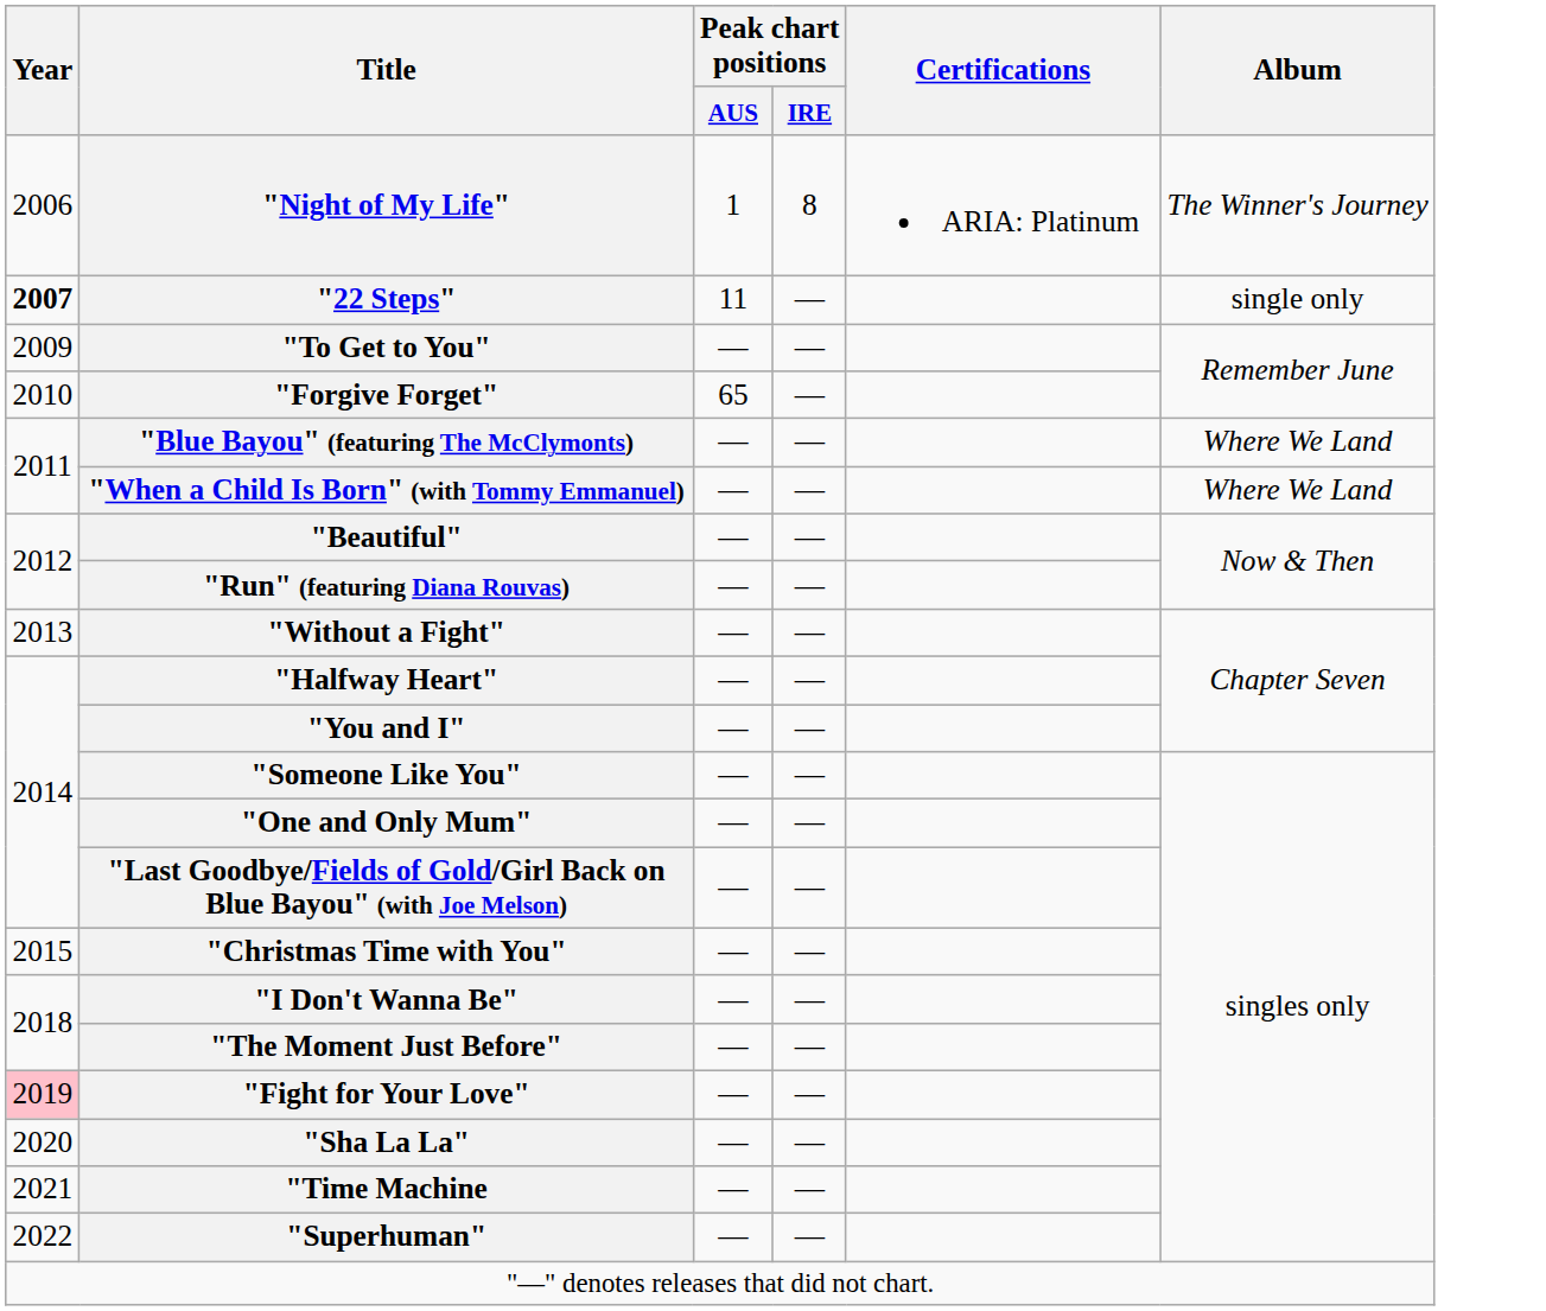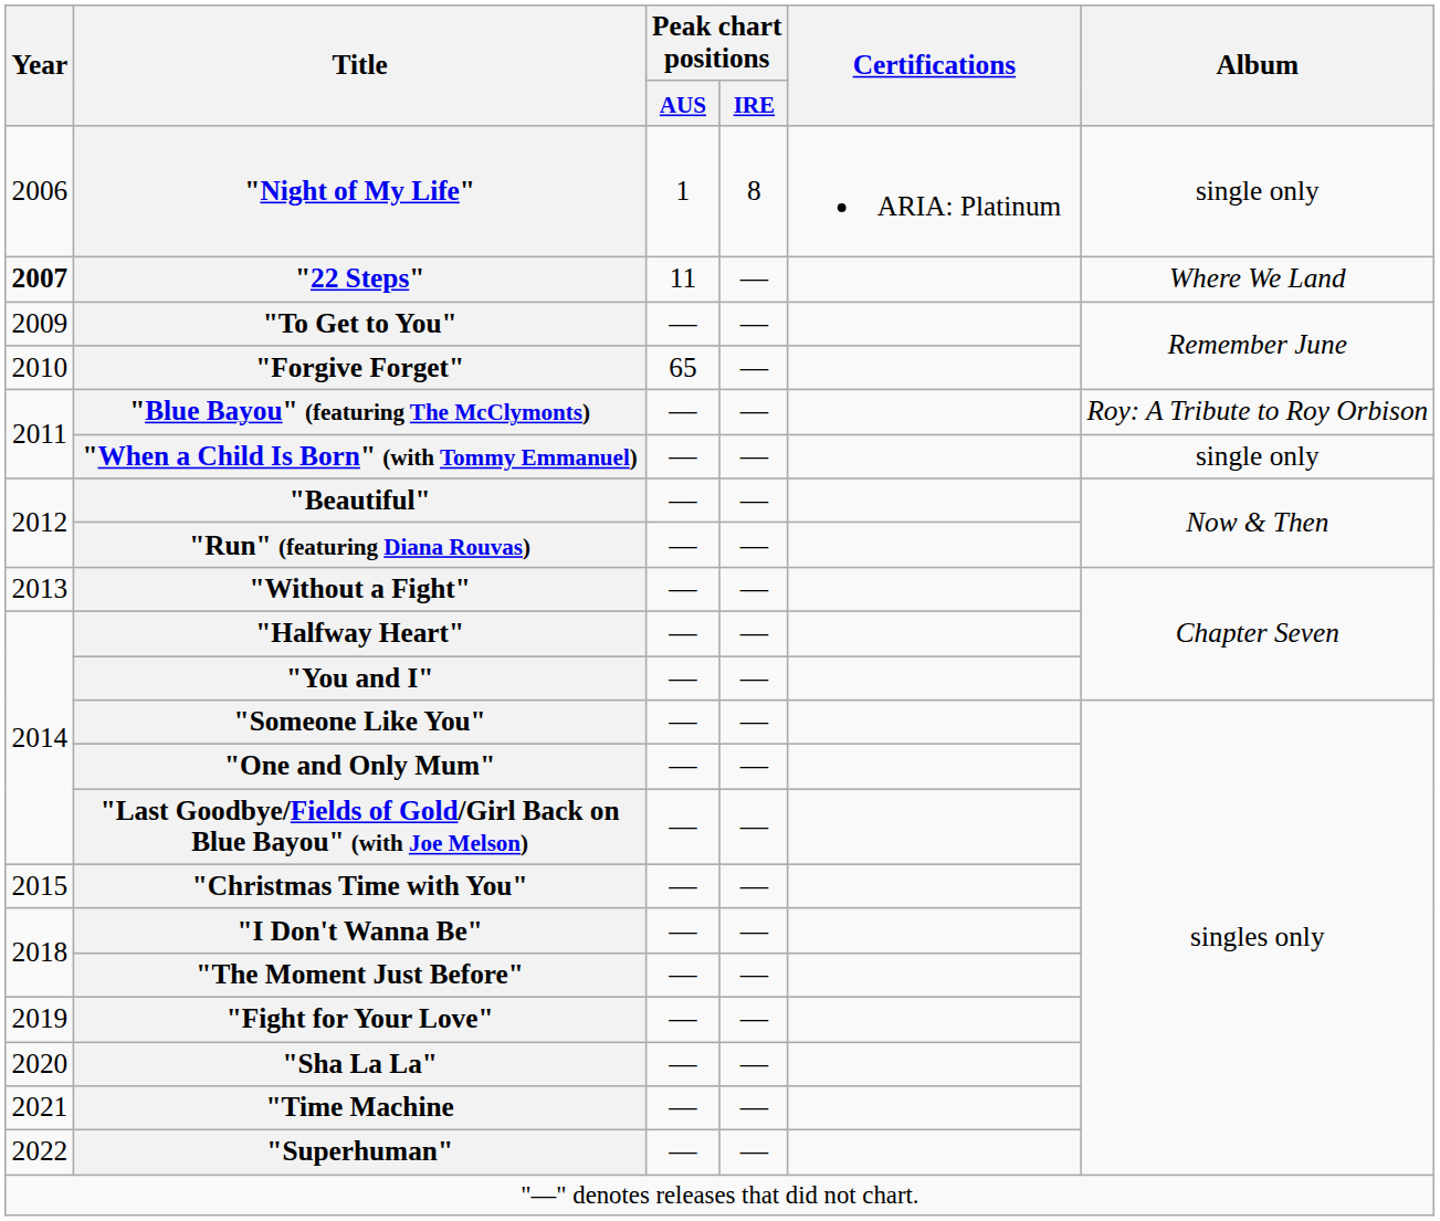 <table class="wikitable plainrowheaders" style="text-align:center;" border="1">
 <tr>
 <th scope="col" rowspan="2">Year</th>
 <th scope="col" rowspan="2" style="width:20em;">Title</th>
 <th scope="col" colspan="2">Peak chart<br>positions</th>
 <th scope="col" rowspan="2" style="width:10em;"><a href='#'>Certifications</a></th>
 <th scope="col" rowspan="2">Album</th>
 </tr>
 <tr>
 <th scope="col" style="text-align:center;"><small><a href='#'>AUS</a></small><br></th>
 <th scope="col" style="text-align:center;"><small><a href='#'>IRE</a></small><br></th>
 </tr>
 <tr>
 <td>2006</td>
 <th scope="row">"<a href='#'>Night of My Life</a>"</th>
 <td style="text-align:center;">1</td>
 <td style="text-align:center;">8</td>
 <td><br><ul><li>ARIA: Platinum</li></ul></td>
-<td><em>The Winner's Journey</em></td>
+<td>single only</td>
 </tr>
 <tr>
 <td><strong>2007</strong></td>
 <th scope="row">"<a href='#'>22 Steps</a>"</th>
 <td style="text-align:center;">11</td>
 <td style="text-align:center;">—</td>
 <td></td>
-<td>single only</td>
+<td><em>Where We Land</em></td>
 </tr>
 <tr>
 <td>2009</td>
 <th scope="row">"To Get to You"</th>
 <td style="text-align:center;">—</td>
 <td style="text-align:center;">—</td>
 <td></td>
 <td rowspan="2"><em>Remember June</em></td>
 </tr>
 <tr>
 <td>2010</td>
 <th scope="row">"Forgive Forget"</th>
 <td style="text-align:center;">65</td>
 <td style="text-align:center;">—</td>
 <td></td>
 </tr>
 <tr>
 <td rowspan="2">2011</td>
 <th scope="row">"<a href='#'>Blue Bayou</a>" <small>(featuring <a href='#'>The McClymonts</a>)</small></th>
 <td style="text-align:center;">—</td>
 <td style="text-align:center;">—</td>
 <td></td>
-<td><em>Where We Land</em></td>
+<td><em>Roy: A Tribute to Roy Orbison</em></td>
 </tr>
 <tr>
 <th scope="row">"<a href='#'>When a Child Is Born</a>" <small>(with <a href='#'>Tommy Emmanuel</a>)</small></th>
 <td style="text-align:center;">—</td>
 <td style="text-align:center;">—</td>
 <td></td>
-<td><em>Where We Land</em></td>
+<td>single only</td>
 </tr>
 <tr>
 <td rowspan="2">2012</td>
 <th scope="row">"Beautiful"</th>
 <td style="text-align:center;">—</td>
 <td style="text-align:center;">—</td>
 <td></td>
 <td rowspan="2"><em>Now & Then</em></td>
 </tr>
 <tr>
 <th scope="row">"Run" <small>(featuring <a href='#'>Diana Rouvas</a>)</small></th>
 <td style="text-align:center;">—</td>
 <td style="text-align:center;">—</td>
 <td></td>
 </tr>
 <tr>
 <td>2013</td>
 <th scope="row">"Without a Fight"</th>
 <td style="text-align:center;">—</td>
 <td style="text-align:center;">—</td>
 <td></td>
 <td rowspan="3"><em>Chapter Seven</em></td>
 </tr>
 <tr>
 <td rowspan="5 ">2014</td>
 <th scope="row">"Halfway Heart"</th>
 <td style="text-align:center;">—</td>
 <td style="text-align:center;">—</td>
 <td></td>
 </tr>
 <tr>
 <th scope="row">"You and I"</th>
 <td style="text-align:center;">—</td>
 <td style="text-align:center;">—</td>
 <td></td>
 </tr>
 <tr>
 <th scope="row">"Someone Like You"</th>
 <td style="text-align:center;">—</td>
 <td style="text-align:center;">—</td>
 <td></td>
 <td rowspan="10">singles only</td>
 </tr>
 <tr>
 <th scope="row">"One and Only Mum"</th>
 <td style="text-align:center;">—</td>
 <td style="text-align:center;">—</td>
 <td></td>
 </tr>
 <tr>
 <th scope="row">"Last Goodbye/<a href='#'>Fields of Gold</a>/Girl Back on Blue Bayou" <small>(with <a href='#'>Joe Melson</a>)</small></th>
 <td style="text-align:center;">—</td>
 <td style="text-align:center;">—</td>
 <td></td>
 </tr>
 <tr>
 <td>2015</td>
 <th scope="row">"Christmas Time with You"</th>
 <td style="text-align:center;">—</td>
 <td style="text-align:center;">—</td>
 <td></td>
 </tr>
 <tr>
 <td rowspan="2">2018</td>
 <th scope="row">"I Don't Wanna Be"</th>
 <td style="text-align:center;">—</td>
 <td style="text-align:center;">—</td>
 <td></td>
 </tr>
 <tr>
 <th scope="row">"The Moment Just Before"</th>
 <td style="text-align:center;">—</td>
 <td style="text-align:center;">—</td>
 <td></td>
 </tr>
 <tr>
-<td style="background: pink;">2019</td>
+<td>2019</td>
 <th scope="row">"Fight for Your Love"</th>
 <td style="text-align:center;">—</td>
 <td style="text-align:center;">—</td>
 <td></td>
 </tr>
 <tr>
 <td>2020</td>
 <th scope="row">"Sha La La"</th>
 <td style="text-align:center;">—</td>
 <td style="text-align:center;">—</td>
 <td></td>
 </tr>
 <tr>
 <td>2021</td>
 <th scope="row">"Time Machine</th>
 <td style="text-align:center;">—</td>
 <td style="text-align:center;">—</td>
 <td></td>
 </tr>
 <tr>
 <td>2022</td>
 <th scope="row">"Superhuman"</th>
 <td style="text-align:center;">—</td>
 <td style="text-align:center;">—</td>
 <td></td>
 </tr>
 <tr>
 <td align="center" colspan="6" style="font-size:90%">"—" denotes releases that did not chart.</td>
 </tr>
 </table>
